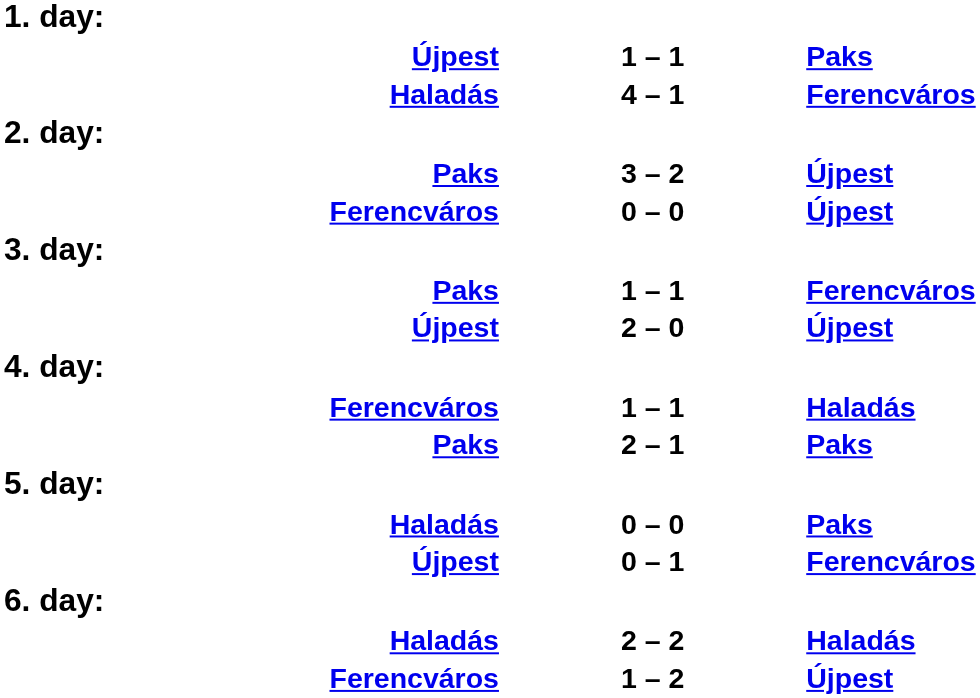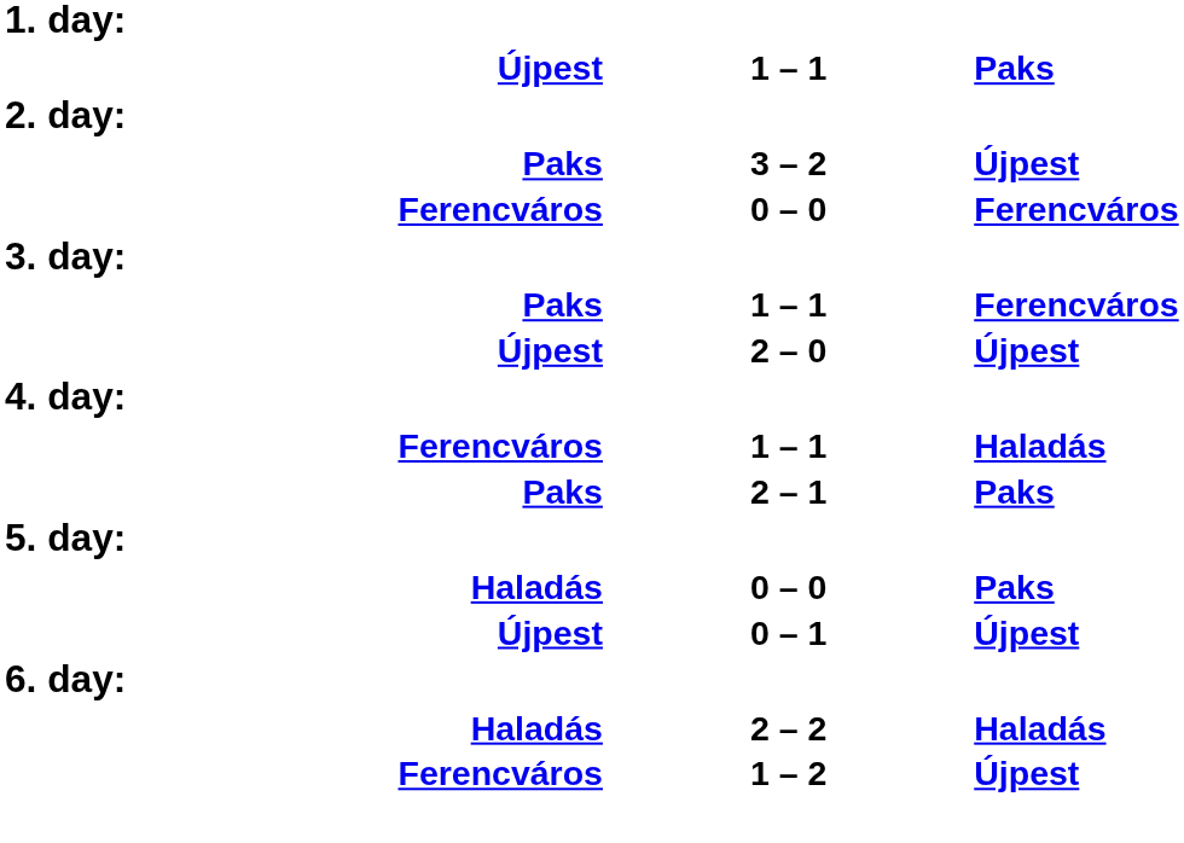 <table width=100% cellspacing=1>
 <tr>
 <th width=20%></th>
 <th width=12%></th>
 <th></th>
 </tr>
 <tr>
 <td><strong>1. day:</strong></td>
 </tr>
 <tr style=font-size:90%>
 <td align=right><strong><a href='#'>Újpest</a></strong></td>
 <td align=center><strong> 1 – 1 </strong></td>
 <td><strong><a href='#'>Paks</a></strong></td>
 </tr>
-<tr style=font-size:90%>
-<td align=right><strong><a href='#'>Haladás</a></strong></td>
-<td align=center><strong> 4 – 1 </strong></td>
-<td><strong><a href='#'>Ferencváros</a></strong></td>
-</tr>
 <tr>
 <td><strong>2. day:</strong></td>
 </tr>
 <tr style=font-size:90%>
 <td align=right><strong><a href='#'>Paks</a></strong></td>
 <td align=center><strong> 3 – 2 </strong></td>
 <td><strong><a href='#'>Újpest</a></strong></td>
 </tr>
 <tr style=font-size:90%>
 <td align=right><strong><a href='#'>Ferencváros</a></strong></td>
 <td align=center><strong> 0 – 0 </strong></td>
-<td><strong><a href='#'>Újpest</a></strong></td>
+<td><strong><a href='#'>Ferencváros</a></strong></td>
 </tr>
 <tr>
 <td><strong>3. day:</strong></td>
 </tr>
 <tr style=font-size:90%>
 <td align=right><strong><a href='#'>Paks</a></strong></td>
 <td align=center><strong> 1 – 1 </strong></td>
 <td><strong><a href='#'>Ferencváros</a></strong></td>
 </tr>
 <tr style=font-size:90%>
 <td align=right><strong><a href='#'>Újpest</a></strong></td>
 <td align=center><strong> 2 – 0 </strong></td>
 <td><strong><a href='#'>Újpest</a></strong></td>
 </tr>
 <tr>
 <td><strong>4. day:</strong></td>
 </tr>
 <tr style=font-size:90%>
 <td align=right><strong><a href='#'>Ferencváros</a></strong></td>
 <td align=center><strong> 1 – 1 </strong></td>
 <td><strong><a href='#'>Haladás</a></strong></td>
 </tr>
 <tr style=font-size:90%>
 <td align=right><strong><a href='#'>Paks</a></strong></td>
 <td align=center><strong> 2 – 1 </strong></td>
 <td><strong><a href='#'>Paks</a></strong></td>
 </tr>
 <tr>
 <td><strong>5. day:</strong></td>
 </tr>
 <tr style=font-size:90%>
 <td align=right><strong><a href='#'>Haladás</a></strong></td>
 <td align=center><strong> 0 – 0 </strong></td>
 <td><strong><a href='#'>Paks</a></strong></td>
 </tr>
 <tr style=font-size:90%>
 <td align=right><strong><a href='#'>Újpest</a></strong></td>
 <td align=center><strong> 0 – 1 </strong></td>
-<td><strong><a href='#'>Ferencváros</a></strong></td>
+<td><strong><a href='#'>Újpest</a></strong></td>
 </tr>
 <tr>
 <td><strong>6. day:</strong></td>
 </tr>
 <tr style=font-size:90%>
 <td align=right><strong><a href='#'>Haladás</a></strong></td>
 <td align=center><strong> 2 – 2 </strong></td>
 <td><strong><a href='#'>Haladás</a></strong></td>
 </tr>
 <tr style=font-size:90%>
 <td align=right><strong><a href='#'>Ferencváros</a></strong></td>
 <td align=center><strong> 1 – 2 </strong></td>
 <td><strong><a href='#'>Újpest</a></strong></td>
 </tr>
 </table>
